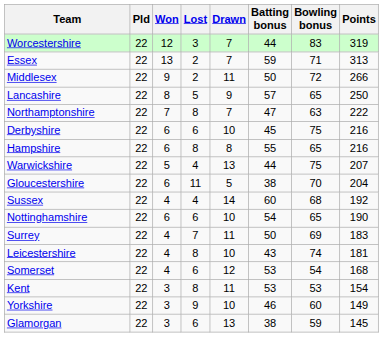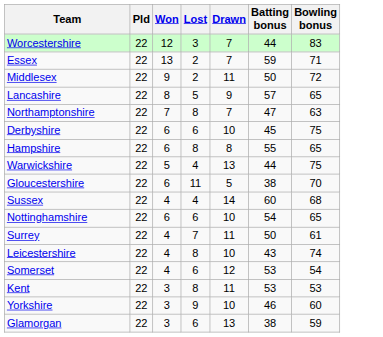 <table class="wikitable sortable" style="text-align:center;">
 <tr>
 <th width=175>Team</th>
 <th width=20 abbr="Played">Pld</th>
 <th width=20 abbr="Won"><a href='#'>Won</a></th>
 <th width=20 abbr="Lost"><a href='#'>Lost</a></th>
 <th width=20 abbr="Drawn"><a href='#'>Drawn</a></th>
 <th width=20 abbr="Bonus points">Batting bonus</th>
 <th width=20 abbr="Bonus points">Bowling bonus</th>
-<th width=20 abbr="Points">Points</th>
 </tr>
 <tr style="background:#ccffcc;">
 <td style="text-align:left;"><a href='#'>Worcestershire</a></td>
 <td>22</td>
 <td>12</td>
 <td>3</td>
 <td>7</td>
 <td>44</td>
 <td>83</td>
-<td>319</td>
 </tr>
 <tr>
 <td style="text-align:left;"><a href='#'>Essex</a></td>
 <td>22</td>
 <td>13</td>
 <td>2</td>
 <td>7</td>
 <td>59</td>
 <td>71</td>
-<td>313</td>
 </tr>
 <tr>
 <td style="text-align:left;"><a href='#'>Middlesex</a></td>
 <td>22</td>
 <td>9</td>
 <td>2</td>
 <td>11</td>
 <td>50</td>
 <td>72</td>
-<td>266</td>
 </tr>
 <tr>
 <td style="text-align:left;"><a href='#'>Lancashire</a></td>
 <td>22</td>
 <td>8</td>
 <td>5</td>
 <td>9</td>
 <td>57</td>
 <td>65</td>
-<td>250</td>
 </tr>
 <tr>
 <td style="text-align:left;"><a href='#'>Northamptonshire</a></td>
 <td>22</td>
 <td>7</td>
 <td>8</td>
 <td>7</td>
 <td>47</td>
 <td>63</td>
-<td>222</td>
 </tr>
 <tr>
 <td style="text-align:left;"><a href='#'>Derbyshire</a></td>
 <td>22</td>
 <td>6</td>
 <td>6</td>
 <td>10</td>
 <td>45</td>
 <td>75</td>
-<td>216</td>
 </tr>
 <tr>
 <td style="text-align:left;"><a href='#'>Hampshire</a></td>
 <td>22</td>
 <td>6</td>
 <td>8</td>
 <td>8</td>
 <td>55</td>
 <td>65</td>
-<td>216</td>
 </tr>
 <tr>
 <td style="text-align:left;"><a href='#'>Warwickshire</a></td>
 <td>22</td>
 <td>5</td>
 <td>4</td>
 <td>13</td>
 <td>44</td>
 <td>75</td>
-<td>207</td>
 </tr>
 <tr>
 <td style="text-align:left;"><a href='#'>Gloucestershire</a></td>
 <td>22</td>
 <td>6</td>
 <td>11</td>
 <td>5</td>
 <td>38</td>
 <td>70</td>
-<td>204</td>
 </tr>
 <tr>
 <td style="text-align:left;"><a href='#'>Sussex</a></td>
 <td>22</td>
 <td>4</td>
 <td>4</td>
 <td>14</td>
 <td>60</td>
 <td>68</td>
-<td>192</td>
 </tr>
 <tr>
 <td style="text-align:left;"><a href='#'>Nottinghamshire</a></td>
 <td>22</td>
 <td>6</td>
 <td>6</td>
 <td>10</td>
 <td>54</td>
 <td>65</td>
-<td>190</td>
 </tr>
 <tr>
 <td style="text-align:left;"><a href='#'>Surrey</a></td>
 <td>22</td>
 <td>4</td>
 <td>7</td>
 <td>11</td>
 <td>50</td>
-<td>69</td>
-<td>183</td>
+<td>61</td>
 </tr>
 <tr>
 <td style="text-align:left;"><a href='#'>Leicestershire</a></td>
 <td>22</td>
 <td>4</td>
 <td>8</td>
 <td>10</td>
 <td>43</td>
 <td>74</td>
-<td>181</td>
 </tr>
 <tr>
 <td style="text-align:left;"><a href='#'>Somerset</a></td>
 <td>22</td>
 <td>4</td>
 <td>6</td>
 <td>12</td>
 <td>53</td>
 <td>54</td>
-<td>168</td>
 </tr>
 <tr>
 <td style="text-align:left;"><a href='#'>Kent</a></td>
 <td>22</td>
 <td>3</td>
 <td>8</td>
 <td>11</td>
 <td>53</td>
 <td>53</td>
-<td>154</td>
 </tr>
 <tr>
 <td style="text-align:left;"><a href='#'>Yorkshire</a></td>
 <td>22</td>
 <td>3</td>
 <td>9</td>
 <td>10</td>
 <td>46</td>
 <td>60</td>
-<td>149</td>
 </tr>
 <tr>
 <td style="text-align:left;"><a href='#'>Glamorgan</a></td>
 <td>22</td>
 <td>3</td>
 <td>6</td>
 <td>13</td>
 <td>38</td>
 <td>59</td>
-<td>145</td>
 </tr>
 </table>
